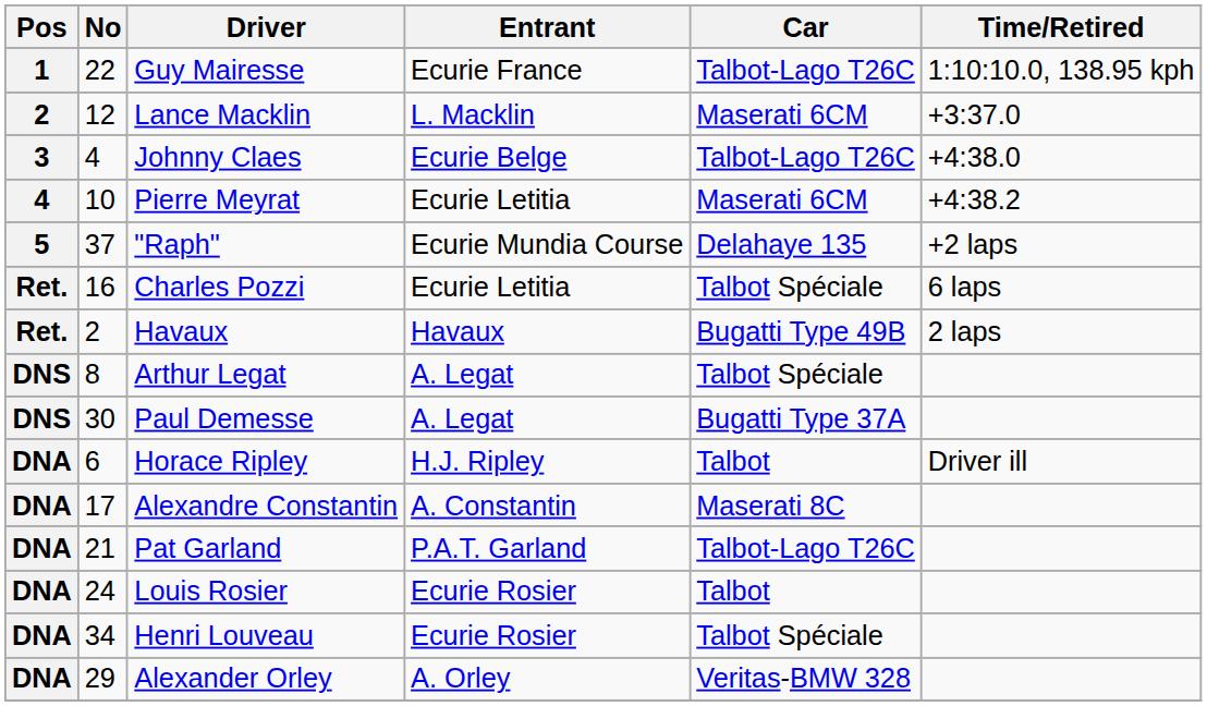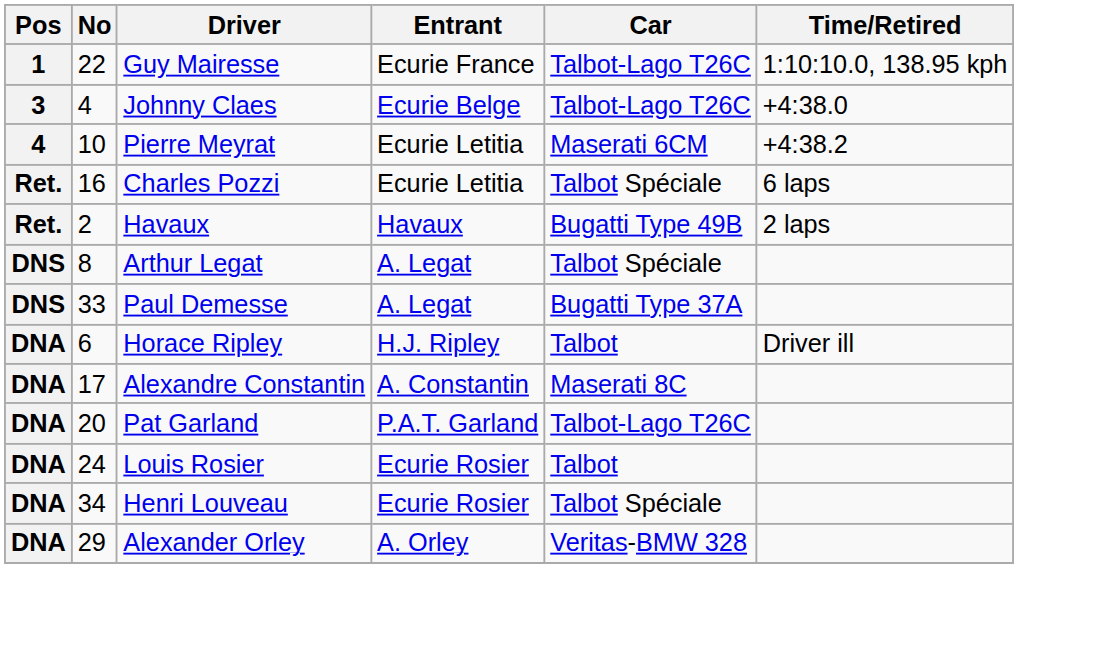 <table class="wikitable" style="font-size: 85%;">
 <tr>
 <th>Pos</th>
 <th>No</th>
 <th>Driver</th>
 <th>Entrant</th>
 <th>Car</th>
 <th>Time/Retired</th>
 </tr>
 <tr>
 <th>1</th>
 <td>22</td>
 <td> <a href='#'>Guy Mairesse</a></td>
 <td>Ecurie France</td>
 <td><a href='#'>Talbot-Lago T26C</a></td>
 <td>1:10:10.0, 138.95 kph</td>
 </tr>
 <tr>
-<th>2</th>
-<td>12</td>
-<td> <a href='#'>Lance Macklin</a></td>
-<td><a href='#'>L. Macklin</a></td>
-<td><a href='#'>Maserati 6CM</a></td>
-<td>+3:37.0</td>
-</tr>
-<tr>
 <th>3</th>
 <td>4</td>
 <td> <a href='#'>Johnny Claes</a></td>
 <td><a href='#'>Ecurie Belge</a></td>
 <td><a href='#'>Talbot-Lago T26C</a></td>
 <td>+4:38.0</td>
 </tr>
 <tr>
 <th>4</th>
 <td>10</td>
 <td> <a href='#'>Pierre Meyrat</a></td>
 <td>Ecurie Letitia</td>
 <td><a href='#'>Maserati 6CM</a></td>
 <td>+4:38.2</td>
-</tr>
-<tr>
-<th>5</th>
-<td>37</td>
-<td> <a href='#'>"Raph"</a></td>
-<td>Ecurie Mundia Course</td>
-<td><a href='#'>Delahaye 135</a></td>
-<td>+2 laps</td>
 </tr>
 <tr>
 <th>Ret.</th>
 <td>16</td>
 <td> <a href='#'>Charles Pozzi</a></td>
 <td>Ecurie Letitia</td>
 <td><a href='#'>Talbot</a> Spéciale</td>
 <td>6 laps</td>
 </tr>
 <tr>
 <th>Ret.</th>
 <td>2</td>
 <td> <a href='#'>Havaux</a></td>
 <td><a href='#'>Havaux</a></td>
 <td><a href='#'>Bugatti Type 49B</a></td>
 <td>2 laps</td>
 </tr>
 <tr>
 <th>DNS</th>
 <td>8</td>
 <td> <a href='#'>Arthur Legat</a></td>
 <td><a href='#'>A. Legat</a></td>
 <td><a href='#'>Talbot</a> Spéciale</td>
 <td></td>
 </tr>
 <tr>
 <th>DNS</th>
-<td>30</td>
+<td>33</td>
 <td> <a href='#'>Paul Demesse</a></td>
 <td><a href='#'>A. Legat</a></td>
 <td><a href='#'>Bugatti Type 37A</a></td>
 <td></td>
 </tr>
 <tr>
 <th>DNA</th>
 <td>6</td>
 <td> <a href='#'>Horace Ripley</a></td>
 <td><a href='#'>H.J. Ripley</a></td>
 <td><a href='#'>Talbot</a></td>
 <td>Driver ill</td>
 </tr>
 <tr>
 <th>DNA</th>
 <td>17</td>
 <td> <a href='#'>Alexandre Constantin</a></td>
 <td><a href='#'>A. Constantin</a></td>
 <td><a href='#'>Maserati 8C</a></td>
 <td></td>
 </tr>
 <tr>
 <th>DNA</th>
-<td>21</td>
+<td>20</td>
 <td> <a href='#'>Pat Garland</a></td>
 <td><a href='#'>P.A.T. Garland</a></td>
 <td><a href='#'>Talbot-Lago T26C</a></td>
 <td></td>
 </tr>
 <tr>
 <th>DNA</th>
 <td>24</td>
 <td> <a href='#'>Louis Rosier</a></td>
 <td><a href='#'>Ecurie Rosier</a></td>
 <td><a href='#'>Talbot</a></td>
 <td></td>
 </tr>
 <tr>
 <th>DNA</th>
 <td>34</td>
 <td> <a href='#'>Henri Louveau</a></td>
 <td><a href='#'>Ecurie Rosier</a></td>
 <td><a href='#'>Talbot</a> Spéciale</td>
 <td></td>
 </tr>
 <tr>
 <th>DNA</th>
 <td>29</td>
 <td> <a href='#'>Alexander Orley</a></td>
 <td><a href='#'>A. Orley</a></td>
 <td><a href='#'>Veritas</a>-<a href='#'>BMW 328</a></td>
 <td></td>
 </tr>
 <tr>
 </tr>
 </table>
